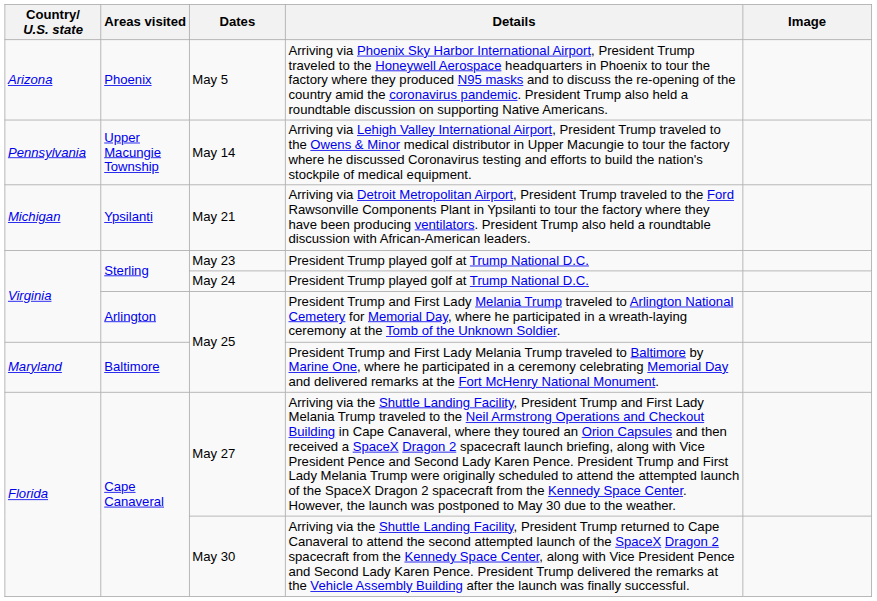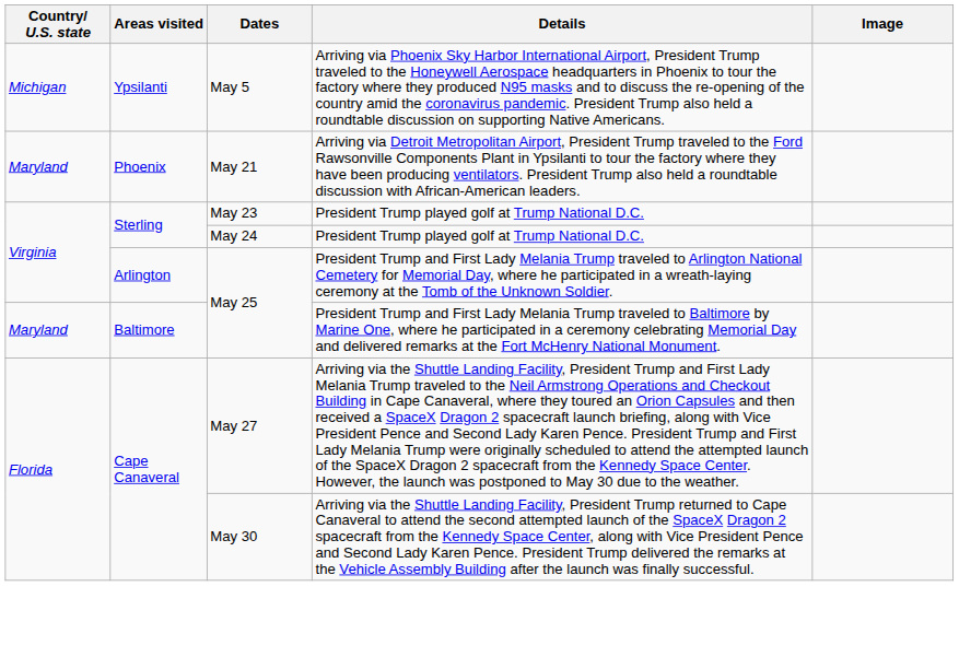 <table class="wikitable" style="margin: 1em auto 1em auto">
 <tr>
 <th width=110>Country/<br><em>U.S. state</em></th>
 <th width=100>Areas visited</th>
 <th width=110>Dates</th>
 <th width=550>Details</th>
 <th width=150>Image</th>
 </tr>
 <tr>
-<td> <em><a href='#'>Arizona</a></em></td>
-<td><a href='#'>Phoenix</a></td>
+<td> <em><a href='#'>Michigan</a></em></td>
+<td><a href='#'>Ypsilanti</a></td>
 <td>May 5</td>
 <td>Arriving via <a href='#'>Phoenix Sky Harbor International Airport</a>, President Trump traveled to the <a href='#'>Honeywell Aerospace</a> headquarters in Phoenix to tour the factory where they produced <a href='#'>N95 masks</a> and to discuss the re-opening of the country amid the <a href='#'>coronavirus pandemic</a>. President Trump also held a roundtable discussion on supporting Native Americans.</td>
 <td></td>
 </tr>
 <tr>
-<td> <em><a href='#'>Pennsylvania</a></em></td>
-<td><a href='#'>Upper Macungie Township</a></td>
-<td>May 14</td>
-<td>Arriving via <a href='#'>Lehigh Valley International Airport</a>, President Trump traveled to the <a href='#'>Owens & Minor</a> medical distributor in Upper Macungie to tour the factory where he discussed Coronavirus testing and efforts to build the nation's stockpile of medical equipment.</td>
-<td></td>
-</tr>
-<tr>
-<td> <em><a href='#'>Michigan</a></em></td>
-<td><a href='#'>Ypsilanti</a></td>
+<td> <em><a href='#'>Maryland</a></em></td>
+<td><a href='#'>Phoenix</a></td>
 <td>May 21</td>
 <td>Arriving via <a href='#'>Detroit Metropolitan Airport</a>, President Trump traveled to the <a href='#'>Ford</a> Rawsonville Components Plant in Ypsilanti to tour the factory where they have been producing <a href='#'>ventilators</a>. President Trump also held a roundtable discussion with African-American leaders.</td>
 <td></td>
 </tr>
 <tr>
 <td rowspan=3> <em><a href='#'>Virginia</a></em></td>
 <td rowspan=2><a href='#'>Sterling</a></td>
 <td>May 23</td>
 <td>President Trump played golf at <a href='#'>Trump National D.C.</a></td>
 <td></td>
 </tr>
 <tr>
 <td>May 24</td>
 <td>President Trump played golf at <a href='#'>Trump National D.C.</a></td>
 <td></td>
 </tr>
 <tr>
 <td><a href='#'>Arlington</a></td>
 <td rowspan=2>May 25</td>
 <td>President Trump and First Lady <a href='#'>Melania Trump</a> traveled to <a href='#'>Arlington National Cemetery</a> for <a href='#'>Memorial Day</a>, where he participated in a wreath-laying ceremony at the <a href='#'>Tomb of the Unknown Soldier</a>.</td>
 <td></td>
 </tr>
 <tr>
 <td> <em><a href='#'>Maryland</a></em></td>
 <td><a href='#'>Baltimore</a></td>
 <td>President Trump and First Lady Melania Trump traveled to <a href='#'>Baltimore</a> by <a href='#'>Marine One</a>, where he participated in a ceremony celebrating <a href='#'>Memorial Day</a> and delivered remarks at the <a href='#'>Fort McHenry National Monument</a>.</td>
 <td></td>
 </tr>
 <tr>
 <td rowspan=2> <em><a href='#'>Florida</a></em></td>
 <td rowspan=2><a href='#'>Cape Canaveral</a></td>
 <td>May 27</td>
 <td>Arriving via the <a href='#'>Shuttle Landing Facility</a>, President Trump and First Lady Melania Trump traveled to the <a href='#'>Neil Armstrong Operations and Checkout Building</a> in Cape Canaveral, where they toured an <a href='#'>Orion Capsules</a> and then received a <a href='#'>SpaceX</a> <a href='#'>Dragon 2</a> spacecraft launch briefing, along with Vice President Pence and Second Lady Karen Pence. President Trump and First Lady Melania Trump were originally scheduled to attend the attempted launch of the SpaceX Dragon 2 spacecraft from the <a href='#'>Kennedy Space Center</a>. However, the launch was postponed to May 30 due to the weather.</td>
 <td></td>
 </tr>
 <tr>
 <td>May 30</td>
 <td>Arriving via the <a href='#'>Shuttle Landing Facility</a>, President Trump returned to Cape Canaveral to attend the second attempted launch of the <a href='#'>SpaceX</a> <a href='#'>Dragon 2</a> spacecraft from the <a href='#'>Kennedy Space Center</a>, along with Vice President Pence and Second Lady Karen Pence. President Trump delivered the remarks at the <a href='#'>Vehicle Assembly Building</a> after the launch was finally successful.</td>
 <td></td>
 </tr>
 </table>
